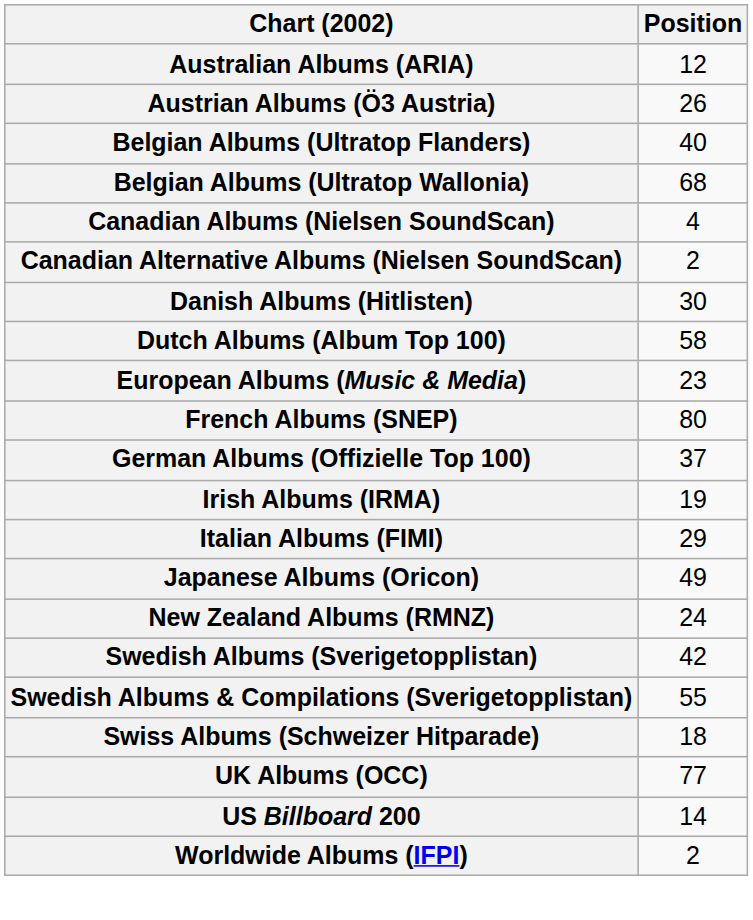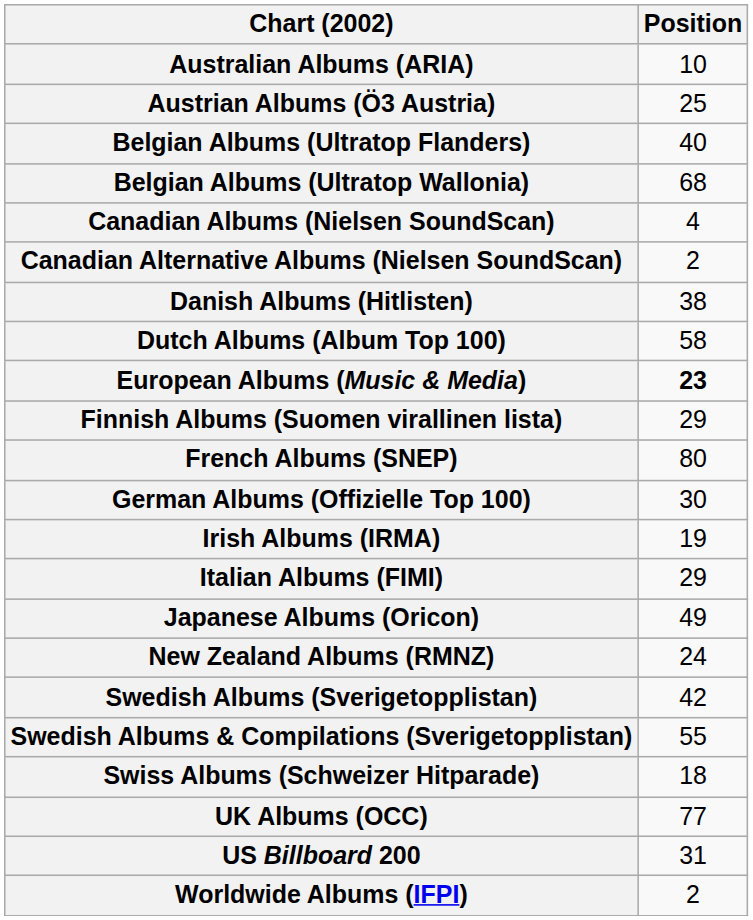 <table class="wikitable sortable plainrowheaders" style="text-align:center">
 <tr>
 <th scope="col">Chart (2002)</th>
 <th scope="col">Position</th>
 </tr>
 <tr>
 <th scope="row">Australian Albums (ARIA)</th>
-<td>12</td>
+<td>10</td>
 </tr>
 <tr>
 <th scope="row">Austrian Albums (Ö3 Austria)</th>
-<td>26</td>
+<td>25</td>
 </tr>
 <tr>
 <th scope="row">Belgian Albums (Ultratop Flanders)</th>
 <td>40</td>
 </tr>
 <tr>
 <th scope="row">Belgian Albums (Ultratop Wallonia)</th>
 <td>68</td>
 </tr>
 <tr>
 <th scope="row">Canadian Albums (Nielsen SoundScan)</th>
 <td>4</td>
 </tr>
 <tr>
 <th scope="row">Canadian Alternative Albums (Nielsen SoundScan)</th>
 <td>2</td>
 </tr>
 <tr>
 <th scope="row">Danish Albums (Hitlisten)</th>
-<td>30</td>
+<td>38</td>
 </tr>
 <tr>
 <th scope="row">Dutch Albums (Album Top 100)</th>
 <td>58</td>
 </tr>
 <tr>
 <th scope="row">European Albums (<em>Music & Media</em>)</th>
-<td>23</td>
+<td><strong>23</strong></td>
+</tr>
+<tr>
+<th scope="row">Finnish Albums (Suomen virallinen lista)</th>
+<td>29</td>
 </tr>
 <tr>
 <th scope="row">French Albums (SNEP)</th>
 <td>80</td>
 </tr>
 <tr>
 <th scope="row">German Albums (Offizielle Top 100)</th>
-<td>37</td>
+<td>30</td>
 </tr>
 <tr>
 <th scope="row">Irish Albums (IRMA)</th>
 <td>19</td>
 </tr>
 <tr>
 <th scope="row">Italian Albums (FIMI)</th>
 <td>29</td>
 </tr>
 <tr>
 <th scope="row">Japanese Albums (Oricon)</th>
 <td>49</td>
 </tr>
 <tr>
 <th scope="row">New Zealand Albums (RMNZ)</th>
 <td>24</td>
 </tr>
 <tr>
 <th scope="row">Swedish Albums (Sverigetopplistan)</th>
 <td>42</td>
 </tr>
 <tr>
 <th scope="row">Swedish Albums & Compilations (Sverigetopplistan)</th>
 <td>55</td>
 </tr>
 <tr>
 <th scope="row">Swiss Albums (Schweizer Hitparade)</th>
 <td>18</td>
 </tr>
 <tr>
 <th scope="row">UK Albums (OCC)</th>
 <td>77</td>
 </tr>
 <tr>
 <th scope="row">US <em>Billboard</em> 200</th>
-<td>14</td>
+<td>31</td>
 </tr>
 <tr>
 <th scope="row">Worldwide Albums (<a href='#'>IFPI</a>)</th>
 <td>2</td>
 </tr>
 </table>
